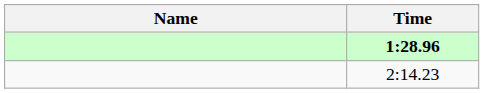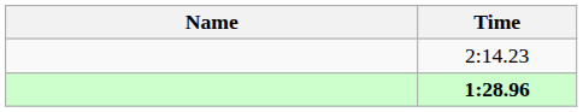 <table class="wikitable" style="text-align:center;">
 <tr>
 <th style="width:19em">Name</th>
 <th style="width:7em">Time</th>
 </tr>
+<tr>
+<td align=left></td>
+<td>2:14.23</td>
+</tr>
 <tr bgcolor=ccffcc>
 <td align=left><strong></strong></td>
 <td><strong>1:28.96</strong></td>
 </tr>
-<tr>
-<td align=left></td>
-<td>2:14.23</td>
-</tr>
 </table>
